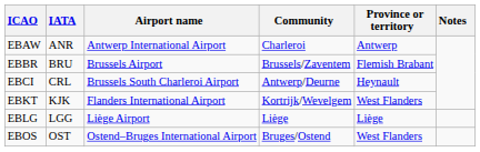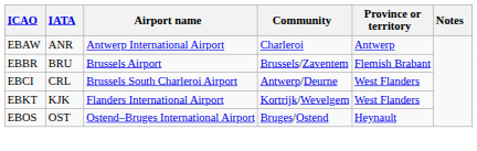 <table class="wikitable" style="width:auto;">
 <tr>
 <th width="*"><a href='#'>ICAO</a>  </th>
 <th width="*"><a href='#'>IATA</a>  </th>
 <th width="*">Airport name  </th>
 <th width="*">Community  </th>
 <th width="*">Province or<br>territory  </th>
 <th width="*">Notes  </th>
 </tr>
 <tr>
 <td>EBAW</td>
 <td>ANR</td>
 <td><a href='#'>Antwerp International Airport</a></td>
 <td><a href='#'>Charleroi</a></td>
 <td><a href='#'>Antwerp</a></td>
 </tr>
 <tr>
 <td>EBBR</td>
 <td>BRU</td>
 <td><a href='#'>Brussels Airport</a></td>
 <td><a href='#'>Brussels</a>/<a href='#'>Zaventem</a></td>
 <td><a href='#'>Flemish Brabant</a></td>
 </tr>
 <tr>
 <td>EBCI</td>
 <td>CRL</td>
 <td><a href='#'>Brussels South Charleroi Airport</a></td>
 <td><a href='#'>Antwerp</a>/<a href='#'>Deurne</a></td>
-<td><a href='#'>Heynault</a></td>
+<td><a href='#'>West Flanders</a></td>
 </tr>
 <tr>
 <td>EBKT</td>
 <td>KJK</td>
 <td><a href='#'>Flanders International Airport</a></td>
 <td><a href='#'>Kortrijk</a>/<a href='#'>Wevelgem</a></td>
 <td><a href='#'>West Flanders</a></td>
 </tr>
 <tr>
-<td>EBLG</td>
-<td>LGG</td>
-<td><a href='#'>Liège Airport</a></td>
-<td><a href='#'>Liège</a></td>
-<td><a href='#'> Liège</a></td>
-<td></td>
-</tr>
-<tr>
 <td>EBOS</td>
 <td>OST</td>
 <td><a href='#'>Ostend–Bruges International Airport</a></td>
 <td><a href='#'>Bruges</a>/<a href='#'>Ostend</a></td>
-<td><a href='#'>West Flanders</a></td>
+<td><a href='#'>Heynault</a></td>
 </tr>
 </table>
